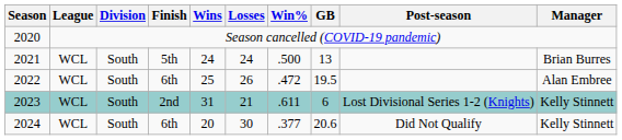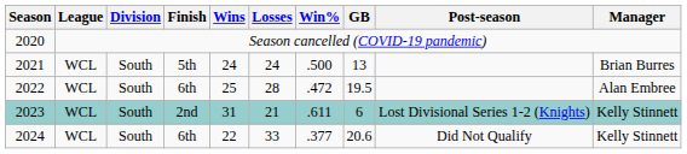 <table class="wikitable" style="text-align:center; font-size:95%">
 <tr>
 <th scope="col">Season</th>
 <th scope="col">League</th>
 <th scope="col"><a href='#'>Division</a></th>
 <th scope="col">Finish</th>
 <th scope="col"><a href='#'>Wins</a></th>
 <th scope="col"><a href='#'>Losses</a></th>
 <th scope="col"><a href='#'>Win%</a></th>
 <th scope="col">GB</th>
 <th scope="col">Post-season</th>
 <th scope="col">Manager</th>
 </tr>
 <tr>
 <td>2020</td>
 <td colspan="9"><em>Season cancelled (<a href='#'>COVID-19 pandemic</a>)</td>
 </tr>
 <tr>
 <td>2021</td>
 <td>WCL</td>
 <td>South</td>
 <td>5th</td>
 <td>24</td>
 <td>24</td>
 <td>.500</td>
 <td>13</td>
 <td></td>
 <td>Brian Burres</td>
 </tr>
 <tr>
 <td>2022</td>
 <td>WCL</td>
 <td>South</td>
 <td>6th</td>
 <td>25</td>
-<td>26</td>
+<td>28</td>
 <td>.472</td>
 <td>19.5</td>
 <td></td>
 <td>Alan Embree</td>
 </tr>
 <tr>
 <td bgcolor="#96CDCD">2023</td>
 <td bgcolor="#96CDCD">WCL</td>
 <td bgcolor="#96CDCD">South</td>
 <td bgcolor="#96CDCD">2nd</td>
 <td bgcolor="#96CDCD">31</td>
 <td bgcolor="#96CDCD">21</td>
 <td bgcolor="#96CDCD">.611</td>
 <td bgcolor="#96CDCD">6</td>
 <td bgcolor="#96CDCD">Lost Divisional Series 1-2 (<a href='#'>Knights</a>)</td>
 <td bgcolor="#96CDCD">Kelly Stinnett</td>
 </tr>
 <tr>
 <td>2024</td>
 <td>WCL</td>
 <td>South</td>
 <td>6th</td>
-<td>20</td>
-<td>30</td>
+<td>22</td>
+<td>33</td>
 <td>.377</td>
 <td>20.6</td>
 <td>Did Not Qualify</td>
 <td>Kelly Stinnett</td>
 </tr>
 </table>
